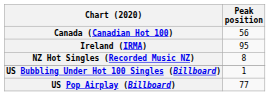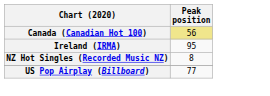 <table class="wikitable sortable plainrowheaders" style="text-align:center">
 <tr>
 <th>Chart (2020)</th>
 <th>Peak<br>position</th>
 </tr>
 <tr>
 <th scope="row">Canada (<a href='#'>Canadian Hot 100</a>)</th>
-<td>56</td>
+<td style="background: khaki;">56</td>
 </tr>
 <tr>
 <th scope="row">Ireland (<a href='#'>IRMA</a>)</th>
 <td>95</td>
 </tr>
 <tr>
 <th scope="row">NZ Hot Singles (<a href='#'>Recorded Music NZ</a>)</th>
 <td>8</td>
 </tr>
 <tr>
 </tr>
 <tr>
 </tr>
 <tr>
-<th scope="row">US <a href='#'>Bubbling Under Hot 100 Singles</a> (<em><a href='#'>Billboard</a></em>)</th>
-<td>1</td>
-</tr>
-<tr>
 <th scope="row">US <a href='#'>Pop Airplay</a> (<em><a href='#'>Billboard</a></em>)</th>
 <td>77</td>
 </tr>
 </table>
